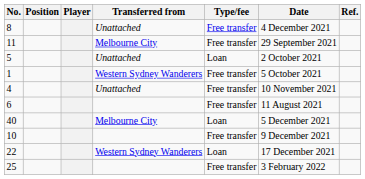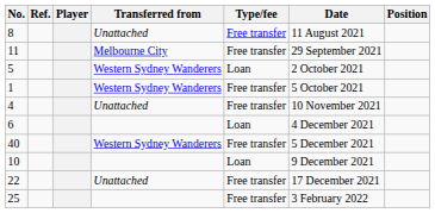 <table class="wikitable plainrowheaders sortable" style="text-align:center; text-align:left">
 <tr>
 <th scope="col">No.</th>
-<th scope="col">Position</th>
+<th class="unsortable" scope="col">Ref.</th>
 <th scope="col">Player</th>
 <th scope="col">Transferred from</th>
 <th scope="col">Type/fee</th>
 <th scope="col">Date</th>
-<th class="unsortable" scope="col">Ref.</th>
+<th scope="col">Position</th>
 </tr>
 <tr>
 <td>8</td>
 <td></td>
 <th scope="row"></th>
 <td><em>Unattached</em></td>
 <td><a href='#'>Free transfer</a></td>
-<td>4 December 2021</td>
+<td>11 August 2021</td>
 <td></td>
 </tr>
 <tr>
 <td>11</td>
 <td></td>
 <th scope="row"></th>
 <td><a href='#'>Melbourne City</a></td>
 <td>Free transfer</td>
 <td>29 September 2021</td>
 <td></td>
 </tr>
 <tr>
 <td>5</td>
 <td></td>
 <th scope="row"></th>
-<td><em>Unattached</em></td>
+<td><a href='#'>Western Sydney Wanderers</a></td>
 <td>Loan</td>
 <td>2 October 2021</td>
 <td></td>
 </tr>
 <tr>
 <td>1</td>
 <td></td>
 <th scope="row"></th>
 <td><a href='#'>Western Sydney Wanderers</a></td>
 <td>Free transfer</td>
 <td>5 October 2021</td>
 <td></td>
 </tr>
 <tr>
 <td>4</td>
 <td></td>
 <th scope="row"></th>
 <td><em>Unattached</em></td>
 <td>Free transfer</td>
 <td>10 November 2021</td>
 <td></td>
 </tr>
 <tr>
 <td>6</td>
 <td></td>
 <th scope="row"></th>
 <td></td>
-<td>Free transfer</td>
-<td>11 August 2021</td>
+<td>Loan</td>
+<td>4 December 2021</td>
 <td></td>
 </tr>
 <tr>
 <td>40</td>
 <td></td>
 <th scope="row"></th>
-<td><a href='#'>Melbourne City</a></td>
-<td>Loan</td>
+<td><a href='#'>Western Sydney Wanderers</a></td>
+<td>Free transfer</td>
 <td>5 December 2021</td>
 <td></td>
 </tr>
 <tr>
 <td>10</td>
 <td></td>
 <th scope="row"></th>
 <td></td>
-<td>Free transfer</td>
+<td>Loan</td>
 <td>9 December 2021</td>
 <td></td>
 </tr>
 <tr>
 <td>22</td>
 <td></td>
 <th scope="row"></th>
-<td><a href='#'>Western Sydney Wanderers</a></td>
-<td>Loan</td>
+<td><em>Unattached</em></td>
+<td>Free transfer</td>
 <td>17 December 2021</td>
 <td></td>
 </tr>
 <tr>
 <td>25</td>
 <td></td>
 <th scope="row"></th>
 <td></td>
 <td>Free transfer</td>
 <td>3 February 2022</td>
 <td></td>
 </tr>
 </table>
